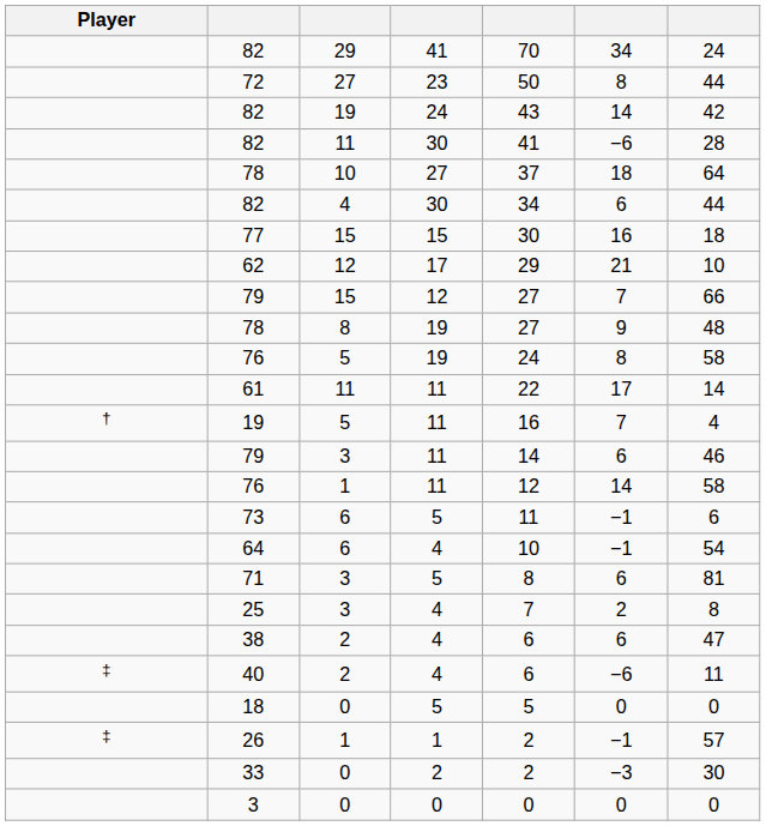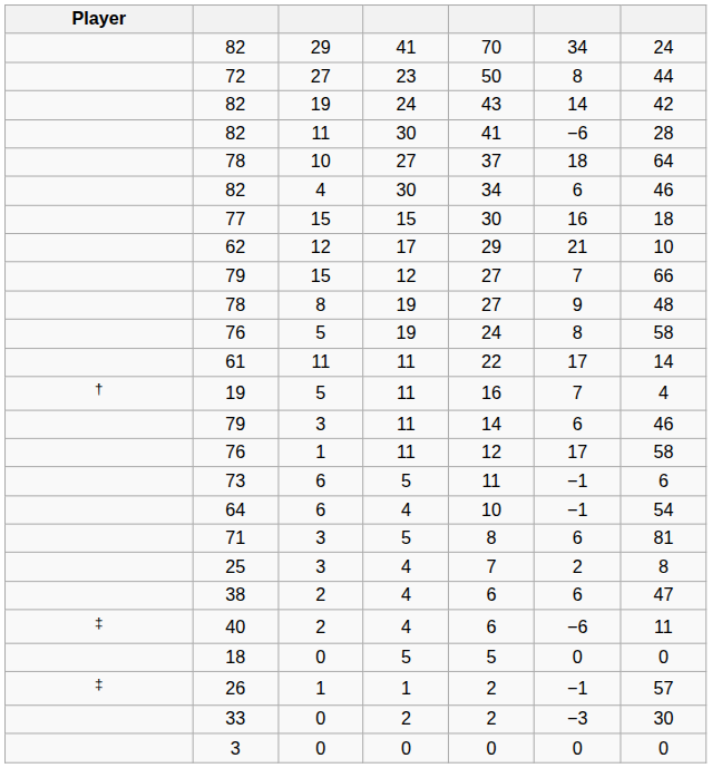 <table class="wikitable sortable" style="width:100%;">
 <tr align=center>
 <th>Player</th>
 <th></th>
 <th></th>
 <th></th>
 <th></th>
 <th data-sort-type="number"></th>
 <th></th>
 </tr>
 <tr align=center>
 <td></td>
 <td>82</td>
 <td>29</td>
 <td>41</td>
 <td>70</td>
 <td>34</td>
 <td>24</td>
 </tr>
 <tr align=center>
 <td></td>
 <td>72</td>
 <td>27</td>
 <td>23</td>
 <td>50</td>
 <td>8</td>
 <td>44</td>
 </tr>
 <tr align=center>
 <td></td>
 <td>82</td>
 <td>19</td>
 <td>24</td>
 <td>43</td>
 <td>14</td>
 <td>42</td>
 </tr>
 <tr align=center>
 <td></td>
 <td>82</td>
 <td>11</td>
 <td>30</td>
 <td>41</td>
 <td>−6</td>
 <td>28</td>
 </tr>
 <tr align=center>
 <td></td>
 <td>78</td>
 <td>10</td>
 <td>27</td>
 <td>37</td>
 <td>18</td>
 <td>64</td>
 </tr>
 <tr align=center>
 <td></td>
 <td>82</td>
 <td>4</td>
 <td>30</td>
 <td>34</td>
 <td>6</td>
-<td>44</td>
+<td>46</td>
 </tr>
 <tr align=center>
 <td></td>
 <td>77</td>
 <td>15</td>
 <td>15</td>
 <td>30</td>
 <td>16</td>
 <td>18</td>
 </tr>
 <tr align=center>
 <td></td>
 <td>62</td>
 <td>12</td>
 <td>17</td>
 <td>29</td>
 <td>21</td>
 <td>10</td>
 </tr>
 <tr align=center>
 <td></td>
 <td>79</td>
 <td>15</td>
 <td>12</td>
 <td>27</td>
 <td>7</td>
 <td>66</td>
 </tr>
 <tr align=center>
 <td></td>
 <td>78</td>
 <td>8</td>
 <td>19</td>
 <td>27</td>
 <td>9</td>
 <td>48</td>
 </tr>
 <tr align=center>
 <td></td>
 <td>76</td>
 <td>5</td>
 <td>19</td>
 <td>24</td>
 <td>8</td>
 <td>58</td>
 </tr>
 <tr align=center>
 <td></td>
 <td>61</td>
 <td>11</td>
 <td>11</td>
 <td>22</td>
 <td>17</td>
 <td>14</td>
 </tr>
 <tr align=center>
 <td><sup>†</sup></td>
 <td>19</td>
 <td>5</td>
 <td>11</td>
 <td>16</td>
 <td>7</td>
 <td>4</td>
 </tr>
 <tr align=center>
 <td></td>
 <td>79</td>
 <td>3</td>
 <td>11</td>
 <td>14</td>
 <td>6</td>
 <td>46</td>
 </tr>
 <tr align=center>
 <td></td>
 <td>76</td>
 <td>1</td>
 <td>11</td>
 <td>12</td>
-<td>14</td>
+<td>17</td>
 <td>58</td>
 </tr>
 <tr align=center>
 <td></td>
 <td>73</td>
 <td>6</td>
 <td>5</td>
 <td>11</td>
 <td>−1</td>
 <td>6</td>
 </tr>
 <tr align=center>
 <td></td>
 <td>64</td>
 <td>6</td>
 <td>4</td>
 <td>10</td>
 <td>−1</td>
 <td>54</td>
 </tr>
 <tr align=center>
 <td></td>
 <td>71</td>
 <td>3</td>
 <td>5</td>
 <td>8</td>
 <td>6</td>
 <td>81</td>
 </tr>
 <tr align=center>
 <td></td>
 <td>25</td>
 <td>3</td>
 <td>4</td>
 <td>7</td>
 <td>2</td>
 <td>8</td>
 </tr>
 <tr align=center>
 <td></td>
 <td>38</td>
 <td>2</td>
 <td>4</td>
 <td>6</td>
 <td>6</td>
 <td>47</td>
 </tr>
 <tr align=center>
 <td><sup>‡</sup></td>
 <td>40</td>
 <td>2</td>
 <td>4</td>
 <td>6</td>
 <td>−6</td>
 <td>11</td>
 </tr>
 <tr align=center>
 <td></td>
 <td>18</td>
 <td>0</td>
 <td>5</td>
 <td>5</td>
 <td>0</td>
 <td>0</td>
 </tr>
 <tr align=center>
 <td><sup>‡</sup></td>
 <td>26</td>
 <td>1</td>
 <td>1</td>
 <td>2</td>
 <td>−1</td>
 <td>57</td>
 </tr>
 <tr align=center>
 <td></td>
 <td>33</td>
 <td>0</td>
 <td>2</td>
 <td>2</td>
 <td>−3</td>
 <td>30</td>
 </tr>
 <tr align=center>
 <td></td>
 <td>3</td>
 <td>0</td>
 <td>0</td>
 <td>0</td>
 <td>0</td>
 <td>0</td>
 </tr>
 </table>
